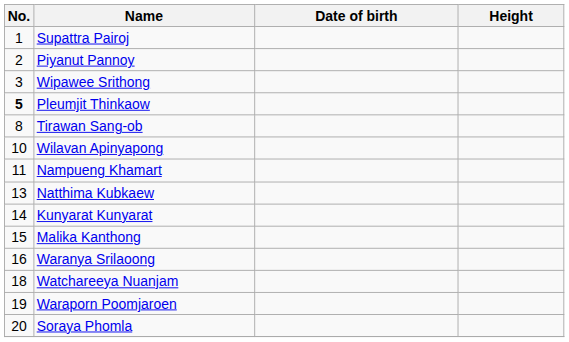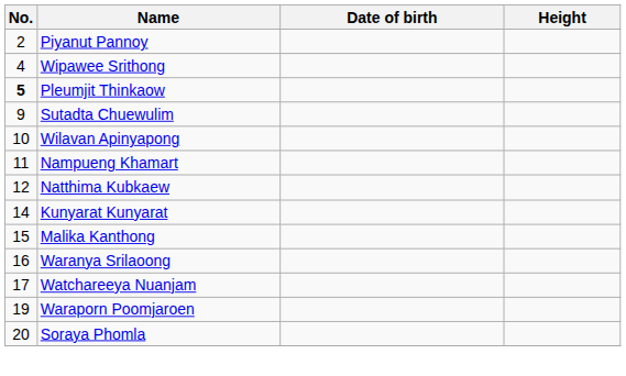 <table class="wikitable sortable" style="font-size:95%; text-align:center;">
 <tr>
 <th>No.</th>
 <th style="width:20em">Name</th>
 <th style="width:20em">Date of birth</th>
 <th style="width:9em">Height</th>
 </tr>
 <tr>
-<td align="center">1</td>
-<td align=left> <a href='#'>Supattra Pairoj</a></td>
-<td align=right></td>
-<td></td>
-</tr>
-<tr>
 <td align="center">2</td>
 <td align=left> <a href='#'>Piyanut Pannoy</a></td>
 <td align=right></td>
 <td></td>
 </tr>
 <tr>
-<td align="center">3</td>
+<td align="center">4</td>
 <td align=left> <a href='#'>Wipawee Srithong</a></td>
 <td align=right></td>
 <td></td>
 </tr>
 <tr>
 <td align="center"><strong>5</strong></td>
 <td align=left> <a href='#'>Pleumjit Thinkaow</a></td>
 <td align=right></td>
 <td></td>
 </tr>
 <tr>
-<td align="center">8</td>
-<td align=left> <a href='#'>Tirawan Sang-ob</a></td>
+<td align="center">9</td>
+<td align=left> <a href='#'>Sutadta Chuewulim</a></td>
 <td align=right></td>
 <td></td>
 </tr>
 <tr>
 <td align="center">10</td>
 <td align=left> <a href='#'>Wilavan Apinyapong</a></td>
 <td align=right></td>
 <td></td>
 </tr>
 <tr>
 <td align="center">11</td>
 <td align=left> <a href='#'>Nampueng Khamart</a></td>
 <td align=right></td>
 <td></td>
 </tr>
 <tr>
-<td align="center">13</td>
+<td align="center">12</td>
 <td align=left> <a href='#'>Natthima Kubkaew</a></td>
 <td align=right></td>
 <td></td>
 </tr>
 <tr>
 <td align="center">14</td>
 <td align=left> <a href='#'>Kunyarat Kunyarat</a></td>
 <td align=right></td>
 <td></td>
 </tr>
 <tr>
 <td align="center">15</td>
 <td align=left> <a href='#'>Malika Kanthong</a></td>
 <td align=right></td>
 <td></td>
 </tr>
 <tr>
 <td align="center">16</td>
 <td align=left> <a href='#'>Waranya Srilaoong</a></td>
 <td align=right></td>
 <td></td>
 </tr>
 <tr>
-<td align="center">18</td>
+<td align="center">17</td>
 <td align=left> <a href='#'>Watchareeya Nuanjam</a></td>
 <td align=right></td>
 <td></td>
 </tr>
 <tr>
 <td align="center">19</td>
 <td align=left> <a href='#'>Waraporn Poomjaroen</a></td>
 <td align=right></td>
 <td></td>
 </tr>
 <tr>
 <td align="center">20</td>
 <td align=left> <a href='#'>Soraya Phomla</a></td>
 <td align=right></td>
 <td></td>
 </tr>
 <tr>
 </tr>
 </table>
